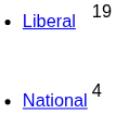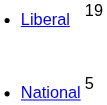 <table>
 <tr>
 <td><br><ul><li><a href='#'>Liberal</a></li></ul></td>
 <td><div>19</div></td>
 </tr>
 <tr>
 <td><br><ul><li><a href='#'>National</a></li></ul></td>
-<td><div>4</div></td>
+<td><div>5</div></td>
 </tr>
 </table>
